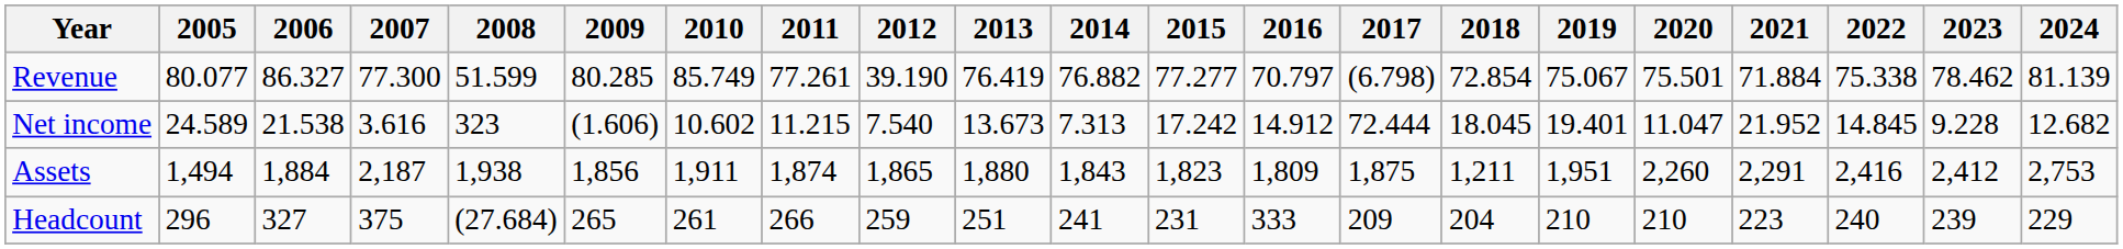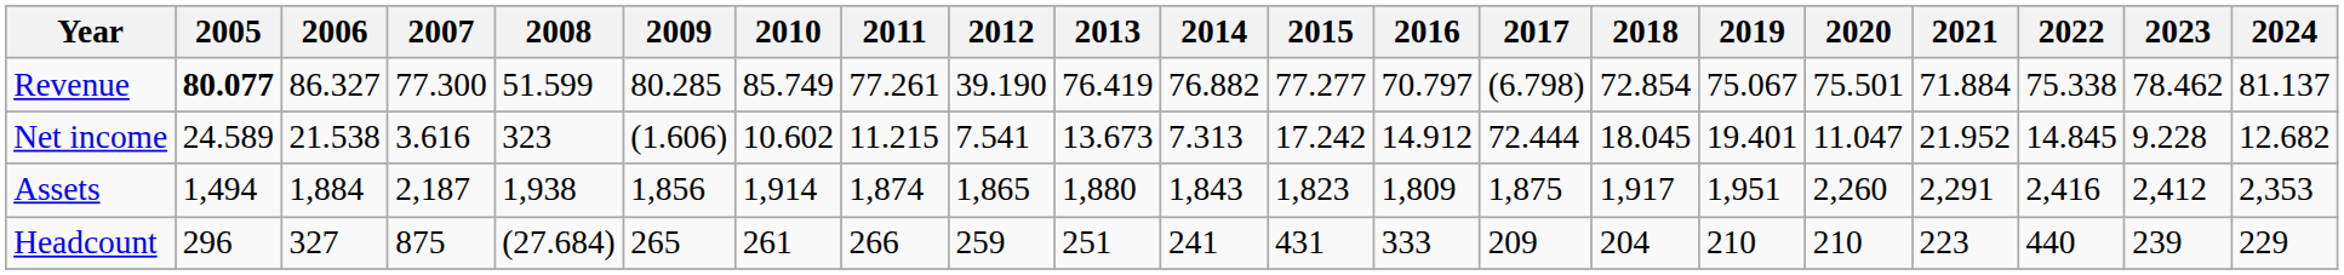 <table class="wikitable">
 <tr>
 <th>Year</th>
 <th>2005</th>
 <th>2006</th>
 <th>2007</th>
 <th>2008</th>
 <th>2009</th>
 <th>2010</th>
 <th>2011</th>
 <th>2012</th>
 <th>2013</th>
 <th>2014</th>
 <th>2015</th>
 <th>2016</th>
 <th>2017</th>
 <th>2018</th>
 <th>2019</th>
 <th>2020</th>
 <th>2021</th>
 <th>2022</th>
 <th>2023</th>
 <th>2024</th>
 </tr>
 <tr>
 <td><a href='#'>Revenue</a></td>
-<td>80.077</td>
+<td><strong>80.077</strong></td>
 <td>86.327</td>
 <td>77.300</td>
 <td>51.599</td>
 <td>80.285</td>
 <td>85.749</td>
 <td>77.261</td>
 <td>39.190</td>
 <td>76.419</td>
 <td>76.882</td>
 <td>77.277</td>
 <td>70.797</td>
 <td>(6.798)</td>
 <td>72.854</td>
 <td>75.067</td>
 <td>75.501</td>
 <td>71.884</td>
 <td>75.338</td>
 <td>78.462</td>
-<td>81.139</td>
+<td>81.137</td>
 </tr>
 <tr>
 <td><a href='#'>Net income</a></td>
 <td>24.589</td>
 <td>21.538</td>
 <td>3.616</td>
 <td>323</td>
 <td>(1.606)</td>
 <td>10.602</td>
 <td>11.215</td>
-<td>7.540</td>
+<td>7.541</td>
 <td>13.673</td>
 <td>7.313</td>
 <td>17.242</td>
 <td>14.912</td>
 <td>72.444</td>
 <td>18.045</td>
 <td>19.401</td>
 <td>11.047</td>
 <td>21.952</td>
 <td>14.845</td>
 <td>9.228</td>
 <td>12.682</td>
 </tr>
 <tr>
 <td><a href='#'>Assets</a></td>
 <td>1,494</td>
 <td>1,884</td>
 <td>2,187</td>
 <td>1,938</td>
 <td>1,856</td>
-<td>1,911</td>
+<td>1,914</td>
 <td>1,874</td>
 <td>1,865</td>
 <td>1,880</td>
 <td>1,843</td>
 <td>1,823</td>
 <td>1,809</td>
 <td>1,875</td>
-<td>1,211</td>
+<td>1,917</td>
 <td>1,951</td>
 <td>2,260</td>
 <td>2,291</td>
 <td>2,416</td>
 <td>2,412</td>
-<td>2,753</td>
+<td>2,353</td>
 </tr>
 <tr>
 <td><a href='#'>Headcount</a></td>
 <td>296</td>
 <td>327</td>
-<td>375</td>
+<td>875</td>
 <td>(27.684)</td>
 <td>265</td>
 <td>261</td>
 <td>266</td>
 <td>259</td>
 <td>251</td>
 <td>241</td>
-<td>231</td>
+<td>431</td>
 <td>333</td>
 <td>209</td>
 <td>204</td>
 <td>210</td>
 <td>210</td>
 <td>223</td>
-<td>240</td>
+<td>440</td>
 <td>239</td>
 <td>229</td>
 </tr>
 </table>
